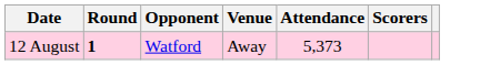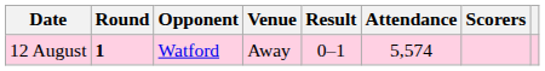 <table class="wikitable">
 <tr>
 <th>Date</th>
 <th>Round</th>
 <th>Opponent</th>
 <th>Venue</th>
+<th>Result</th>
 <th>Attendance</th>
 <th>Scorers</th>
 <th></th>
 </tr>
 <tr bgcolor = "#ffd0e3">
 <td>12 August</td>
 <td><strong>1</strong></td>
 <td><a href='#'>Watford</a></td>
 <td>Away</td>
-<td align="center">5,373</td>
+<td align="center">0–1</td>
+<td align="center">5,574</td>
 <td></td>
 <td></td>
 </tr>
 </table>
